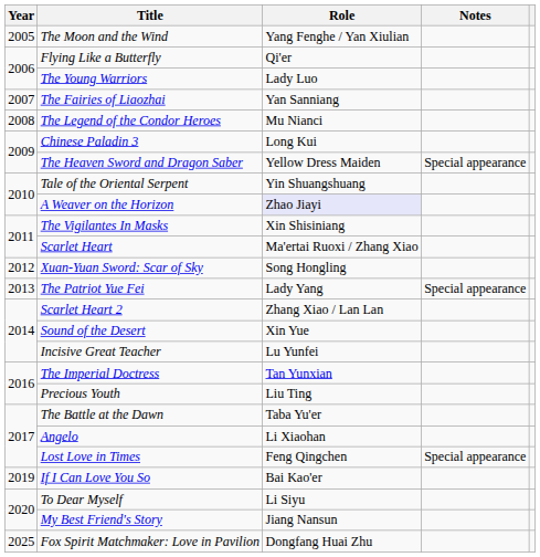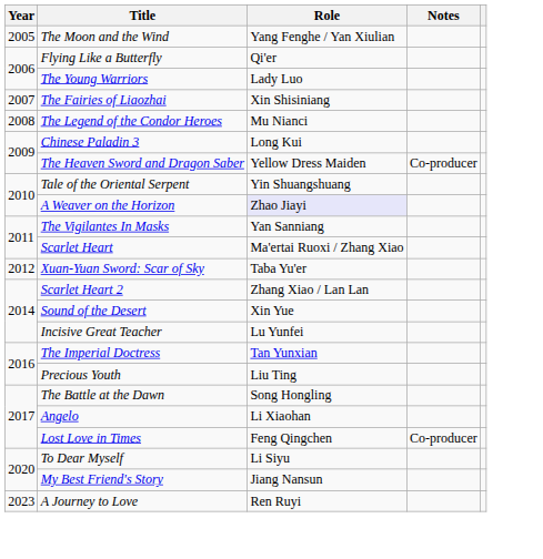 <table class="wikitable sortable">
 <tr>
 <th width=10>Year</th>
 <th>Title</th>
 <th>Role</th>
 <th scope="col" class="unsortable">Notes</th>
 <th scope="col" class="unsortable"></th>
 </tr>
 <tr>
 <td>2005</td>
 <td><em>The Moon and the Wind</em></td>
 <td>Yang Fenghe / Yan Xiulian</td>
 <td></td>
 <td></td>
 </tr>
 <tr>
 <td rowspan=2>2006</td>
 <td><em>Flying Like a Butterfly</em></td>
 <td>Qi'er</td>
 <td></td>
 <td></td>
 </tr>
 <tr>
 <td><em><a href='#'>The Young Warriors</a></em></td>
 <td>Lady Luo</td>
 <td></td>
 <td></td>
 </tr>
 <tr>
 <td>2007</td>
 <td><em><a href='#'>The Fairies of Liaozhai</a></em></td>
-<td>Yan Sanniang</td>
+<td>Xin Shisiniang</td>
 <td></td>
 <td></td>
 </tr>
 <tr>
 <td>2008</td>
 <td><em><a href='#'>The Legend of the Condor Heroes</a></em></td>
 <td>Mu Nianci</td>
 <td></td>
 <td></td>
 </tr>
 <tr>
 <td rowspan=2>2009</td>
 <td><em><a href='#'>Chinese Paladin 3</a></em></td>
 <td>Long Kui</td>
 <td></td>
 <td></td>
 </tr>
 <tr>
 <td><em><a href='#'>The Heaven Sword and Dragon Saber</a></em></td>
 <td>Yellow Dress Maiden</td>
-<td>Special appearance</td>
+<td>Co-producer</td>
 <td></td>
 </tr>
 <tr>
 <td rowspan=2>2010</td>
 <td><em>Tale of the Oriental Serpent</em></td>
 <td>Yin Shuangshuang</td>
 <td></td>
 <td></td>
 </tr>
 <tr>
 <td><em><a href='#'>A Weaver on the Horizon</a></em></td>
 <td style="background: lavender;">Zhao Jiayi</td>
 <td></td>
 <td></td>
 </tr>
 <tr>
 <td rowspan=2>2011</td>
 <td><em><a href='#'>The Vigilantes In Masks</a></em></td>
-<td>Xin Shisiniang</td>
+<td>Yan Sanniang</td>
 <td></td>
 <td></td>
 </tr>
 <tr>
 <td><em><a href='#'>Scarlet Heart</a></em></td>
 <td>Ma'ertai Ruoxi / Zhang Xiao</td>
 <td></td>
 <td></td>
 </tr>
 <tr>
 <td>2012</td>
 <td><em><a href='#'>Xuan-Yuan Sword: Scar of Sky</a></em></td>
-<td>Song Hongling</td>
+<td>Taba Yu'er</td>
 <td></td>
-<td></td>
-</tr>
-<tr>
-<td>2013</td>
-<td><em><a href='#'>The Patriot Yue Fei</a></em></td>
-<td>Lady Yang</td>
-<td>Special appearance</td>
 <td></td>
 </tr>
 <tr>
 <td rowspan=3>2014</td>
 <td><em><a href='#'>Scarlet Heart 2</a></em></td>
 <td>Zhang Xiao / Lan Lan</td>
 <td></td>
 <td></td>
 </tr>
 <tr>
 <td><em><a href='#'>Sound of the Desert</a></em></td>
 <td>Xin Yue</td>
 <td></td>
 <td></td>
 </tr>
 <tr>
 <td><em>Incisive Great Teacher</em></td>
 <td>Lu Yunfei</td>
 <td></td>
 <td></td>
 </tr>
 <tr>
 <td rowspan=2>2016</td>
 <td><em><a href='#'>The Imperial Doctress</a></em></td>
 <td><a href='#'>Tan Yunxian</a></td>
 <td></td>
 <td></td>
 </tr>
 <tr>
 <td><em>Precious Youth</em></td>
 <td>Liu Ting</td>
 <td></td>
 <td></td>
 </tr>
 <tr>
 <td rowspan=3>2017</td>
 <td><em>The Battle at the Dawn</em></td>
-<td>Taba Yu'er</td>
+<td>Song Hongling</td>
 <td></td>
 <td></td>
 </tr>
 <tr>
 <td><em><a href='#'>Angelo</a></em></td>
 <td>Li Xiaohan</td>
 <td></td>
 <td></td>
 </tr>
 <tr>
 <td><em><a href='#'>Lost Love in Times</a></em></td>
 <td>Feng Qingchen</td>
-<td>Special appearance</td>
-<td></td>
-</tr>
-<tr>
-<td>2019</td>
-<td><em><a href='#'>If I Can Love You So</a></em></td>
-<td>Bai Kao'er</td>
-<td></td>
+<td>Co-producer</td>
 <td></td>
 </tr>
 <tr>
 <td rowspan="2">2020</td>
 <td><em>To Dear Myself</em></td>
 <td>Li Siyu</td>
 <td></td>
 <td></td>
 </tr>
 <tr>
 <td><em><a href='#'>My Best Friend's Story</a></em></td>
 <td>Jiang Nansun</td>
 <td></td>
 <td></td>
 </tr>
 <tr>
-<td>2025</td>
-<td><em>Fox Spirit Matchmaker: Love in Pavilion</em></td>
-<td>Dongfang Huai Zhu</td>
+<td>2023</td>
+<td><em>A Journey to Love</em></td>
+<td>Ren Ruyi</td>
 <td></td>
 <td></td>
 </tr>
 </table>
